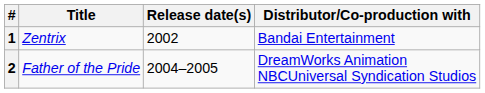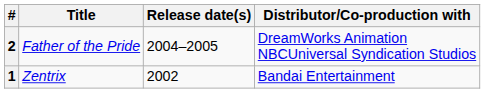 <table class="wikitable sortable">
 <tr>
 <th>#</th>
 <th scope="col">Title</th>
 <th scope="col">Release date(s)</th>
 <th scope="col">Distributor/Co-production with</th>
 </tr>
 <tr>
+<th>2</th>
+<td scope="row"><em><a href='#'>Father of the Pride</a></em></td>
+<td>2004–2005</td>
+<td><a href='#'>DreamWorks Animation</a><br><a href='#'>NBCUniversal Syndication Studios</a></td>
+</tr>
+<tr>
 <th>1</th>
 <td scope="row"><em><a href='#'>Zentrix</a></em></td>
 <td>2002</td>
 <td><a href='#'>Bandai Entertainment</a></td>
 </tr>
-<tr>
-<th>2</th>
-<td scope="row"><em><a href='#'>Father of the Pride</a></em></td>
-<td>2004–2005</td>
-<td><a href='#'>DreamWorks Animation</a><br><a href='#'>NBCUniversal Syndication Studios</a></td>
-</tr>
 </table>
